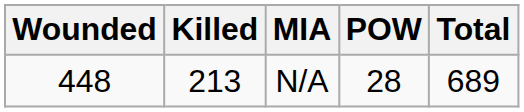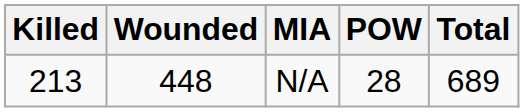 <table class="wikitable" style="text-align:center">
 <tr>
+<th>Killed</th>
 <th>Wounded</th>
-<th>Killed</th>
 <th>MIA</th>
 <th>POW</th>
 <th>Total</th>
 </tr>
 <tr>
+<td>213</td>
 <td>448</td>
-<td>213</td>
 <td>N/A</td>
 <td>28</td>
 <td>689</td>
 </tr>
 </table>
